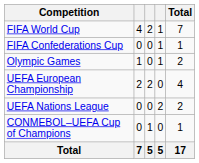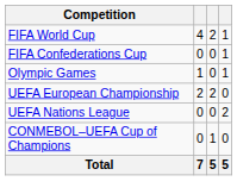 <table class="wikitable" width=30% style="font-size:90%; text-align:center;">
 <tr>
 <th>Competition</th>
 <th></th>
 <th></th>
 <th></th>
-<th>Total</th>
 </tr>
 <tr>
 <td align=left><a href='#'>FIFA World Cup</a></td>
 <td>4</td>
 <td>2</td>
 <td>1</td>
-<td>7</td>
 </tr>
 <tr>
 <td align="left"><a href='#'>FIFA Confederations Cup</a></td>
 <td>0</td>
 <td>0</td>
-<td>1</td>
 <td>1</td>
 </tr>
 <tr>
 <td align="left"><a href='#'>Olympic Games</a></td>
 <td>1</td>
 <td>0</td>
 <td>1</td>
-<td>2</td>
 </tr>
 <tr>
 <td align=left><a href='#'>UEFA European Championship</a></td>
 <td>2</td>
 <td>2</td>
 <td>0</td>
-<td>4</td>
 </tr>
 <tr>
 <td align=left><a href='#'>UEFA Nations League</a></td>
 <td>0</td>
 <td>0</td>
-<td>2</td>
 <td>2</td>
 </tr>
 <tr>
 <td align=left><a href='#'>CONMEBOL–UEFA Cup of Champions</a></td>
 <td>0</td>
 <td>1</td>
 <td>0</td>
-<td>1</td>
 </tr>
 <tr>
 <th>Total</th>
 <th>7</th>
 <th>5</th>
 <th>5</th>
-<th>17</th>
 </tr>
 </table>
